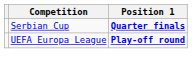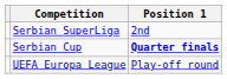 <table class="wikitable">
 <tr>
 <th></th>
 <th>Competition</th>
 <th>Position 1</th>
+</tr>
+<tr>
+<td></td>
+<td><a href='#'>Serbian SuperLiga</a></td>
+<td><a href='#'>2nd</a></td>
 </tr>
 <tr>
 <td></td>
 <td><a href='#'>Serbian Cup</a></td>
 <td><strong><a href='#'>Quarter finals</a></strong></td>
 </tr>
 <tr>
 <td></td>
 <td><a href='#'>UEFA Europa League</a></td>
-<td><strong><a href='#'>Play-off round</a></strong></td>
+<td><a href='#'>Play-off round</a></td>
 </tr>
 </table>
